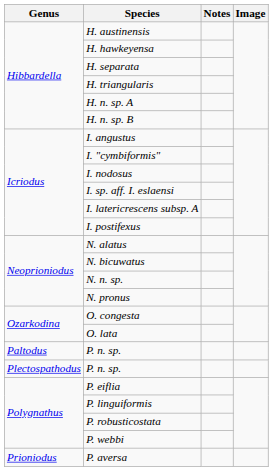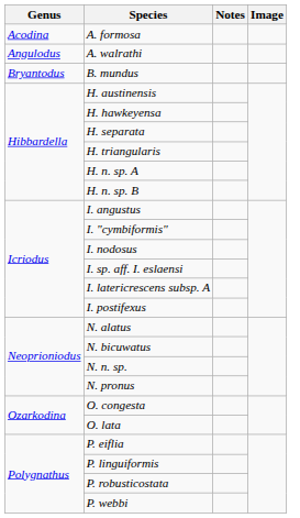 <table class="wikitable">
 <tr>
 <th>Genus</th>
 <th>Species</th>
 <th>Notes</th>
 <th>Image</th>
+</tr>
+<tr>
+<td><em><a href='#'>Acodina</a></em></td>
+<td><em>A. formosa</em></td>
+<td></td>
+<td></td>
+</tr>
+<tr>
+<td><em><a href='#'>Angulodus</a></em></td>
+<td><em>A. walrathi</em></td>
+<td></td>
+<td></td>
+</tr>
+<tr>
+<td><em><a href='#'>Bryantodus</a></em></td>
+<td><em>B. mundus</em></td>
+<td></td>
+<td></td>
 </tr>
 <tr>
 <td rowspan="6"><em><a href='#'>Hibbardella</a></em></td>
 <td><em>H. austinensis</em></td>
 <td></td>
 <td rowspan="6"></td>
 </tr>
 <tr>
 <td><em>H. hawkeyensa</em></td>
 <td></td>
 </tr>
 <tr>
 <td><em>H. separata</em></td>
 <td></td>
 </tr>
 <tr>
 <td><em>H. triangularis</em></td>
 <td></td>
 </tr>
 <tr>
 <td><em>H. n. sp. A</em></td>
 <td></td>
 </tr>
 <tr>
 <td><em>H. n. sp. B</em></td>
 <td></td>
 </tr>
 <tr>
 <td rowspan="6"><em><a href='#'>Icriodus</a></em></td>
 <td><em>I. angustus</em></td>
 <td></td>
 <td rowspan="6"></td>
 </tr>
 <tr>
 <td><em>I. "cymbiformis"</em></td>
 <td></td>
 </tr>
 <tr>
 <td><em>I. nodosus</em></td>
 <td></td>
 </tr>
 <tr>
 <td><em>I. sp. aff. I. eslaensi</em></td>
 <td></td>
 </tr>
 <tr>
 <td><em>I. latericrescens subsp. A</em></td>
 <td></td>
 </tr>
 <tr>
 <td><em>I. postifexus</em></td>
 <td></td>
 </tr>
 <tr>
 <td rowspan="4"><em><a href='#'>Neoprioniodus</a></em></td>
 <td><em>N. alatus</em></td>
 <td></td>
 <td rowspan="4"></td>
 </tr>
 <tr>
 <td><em>N. bicuwatus</em></td>
 <td></td>
 </tr>
 <tr>
 <td><em>N. n. sp.</em></td>
 <td></td>
 </tr>
 <tr>
 <td><em>N. pronus</em></td>
 <td></td>
 </tr>
 <tr>
 <td rowspan="2"><em><a href='#'>Ozarkodina</a></em></td>
 <td><em>O. congesta</em></td>
 <td></td>
 <td rowspan="2"></td>
 </tr>
 <tr>
 <td><em>O. lata</em></td>
 <td></td>
 </tr>
 <tr>
-<td><em><a href='#'>Paltodus</a></em></td>
-<td><em>P. n. sp.</em></td>
-<td></td>
-<td></td>
-</tr>
-<tr>
-<td><em><a href='#'>Plectospathodus</a></em></td>
-<td><em>P. n. sp.</em></td>
-<td></td>
-<td></td>
-</tr>
-<tr>
 <td rowspan="4"><em><a href='#'>Polygnathus</a></em></td>
 <td><em>P. eiflia</em></td>
 <td></td>
 <td rowspan="4"></td>
 </tr>
 <tr>
 <td><em>P. linguiformis</em></td>
 <td></td>
 </tr>
 <tr>
 <td><em>P. robusticostata</em></td>
 <td></td>
 </tr>
 <tr>
 <td><em>P. webbi</em></td>
 <td></td>
 </tr>
-<tr>
-<td><em><a href='#'>Prioniodus</a></em></td>
-<td><em>P. aversa</em></td>
-<td></td>
-<td></td>
-</tr>
 </table>
